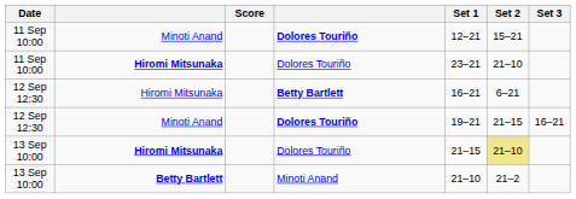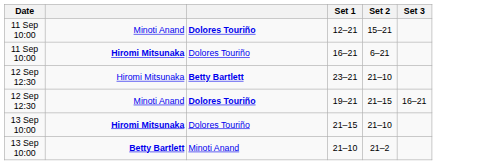 <table class="wikitable" style="text-align: center; font-size:90%">
 <tr>
 <th width="60">Date</th>
 <th align="right" width="225"></th>
-<th width="60">Score</th>
 <th align="left" width="225"></th>
 <th width="50">Set 1</th>
 <th width="50">Set 2</th>
 <th width="50">Set 3</th>
 </tr>
 <tr>
 <td>11 Sep<br>10:00</td>
 <td align="right"><a href='#'>Minoti Anand</a> </td>
-<td align="center"></td>
 <td align="left"><strong> <a href='#'>Dolores Touriño</a></strong></td>
 <td>12–21</td>
 <td>15–21</td>
 <td></td>
 </tr>
 <tr>
 <td>11 Sep<br>10:00</td>
 <td align="right"><strong><a href='#'>Hiromi Mitsunaka</a> </strong></td>
-<td align="center"></td>
 <td align="left"> <a href='#'>Dolores Touriño</a></td>
+<td>16–21</td>
+<td>6–21</td>
+<td></td>
+</tr>
+<tr>
+<td>12 Sep<br>12:30</td>
+<td align="right"><a href='#'>Hiromi Mitsunaka</a> </td>
+<td align="left"><strong> <a href='#'>Betty Bartlett</a></strong></td>
 <td>23–21</td>
 <td>21–10</td>
 <td></td>
 </tr>
 <tr>
 <td>12 Sep<br>12:30</td>
-<td align="right"><a href='#'>Hiromi Mitsunaka</a> </td>
-<td align="center"></td>
-<td align="left"><strong> <a href='#'>Betty Bartlett</a></strong></td>
-<td>16–21</td>
-<td>6–21</td>
-<td></td>
-</tr>
-<tr>
-<td>12 Sep<br>12:30</td>
 <td align="right"><a href='#'>Minoti Anand</a> </td>
-<td align="center"></td>
 <td align="left"><strong> <a href='#'>Dolores Touriño</a></strong></td>
 <td>19–21</td>
 <td>21–15</td>
 <td>16–21</td>
 </tr>
 <tr>
 <td>13 Sep<br>10:00</td>
 <td align="right"><strong><a href='#'>Hiromi Mitsunaka</a> </strong></td>
-<td align="center"></td>
 <td align="left"> <a href='#'>Dolores Touriño</a></td>
 <td>21–15</td>
-<td style="background: khaki;">21–10</td>
+<td>21–10</td>
 <td></td>
 </tr>
 <tr>
 <td>13 Sep<br>10:00</td>
 <td align="right"><strong><a href='#'>Betty Bartlett</a> </strong></td>
-<td align="center"></td>
 <td align="left"> <a href='#'>Minoti Anand</a></td>
 <td>21–10</td>
 <td>21–2</td>
 <td></td>
 </tr>
 </table>
